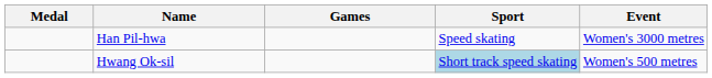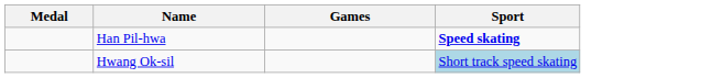 <table class="wikitable sortable" style="font-size: 95%;">
 <tr>
 <th style="width:6em">Medal</th>
 <th style="width:12em">Name</th>
 <th style="width:12em">Games</th>
 <th>Sport</th>
-<th>Event</th>
 </tr>
 <tr>
 <td></td>
 <td><a href='#'>Han Pil-hwa</a></td>
 <td></td>
-<td> <a href='#'>Speed skating</a></td>
-<td><a href='#'>Women's 3000 metres</a></td>
+<td><strong> <a href='#'>Speed skating</a></strong></td>
 </tr>
 <tr>
 <td></td>
 <td><a href='#'>Hwang Ok-sil</a></td>
 <td></td>
 <td style="background: lightblue;"> <a href='#'>Short track speed skating</a></td>
-<td><a href='#'>Women's 500 metres</a></td>
 </tr>
 </table>
